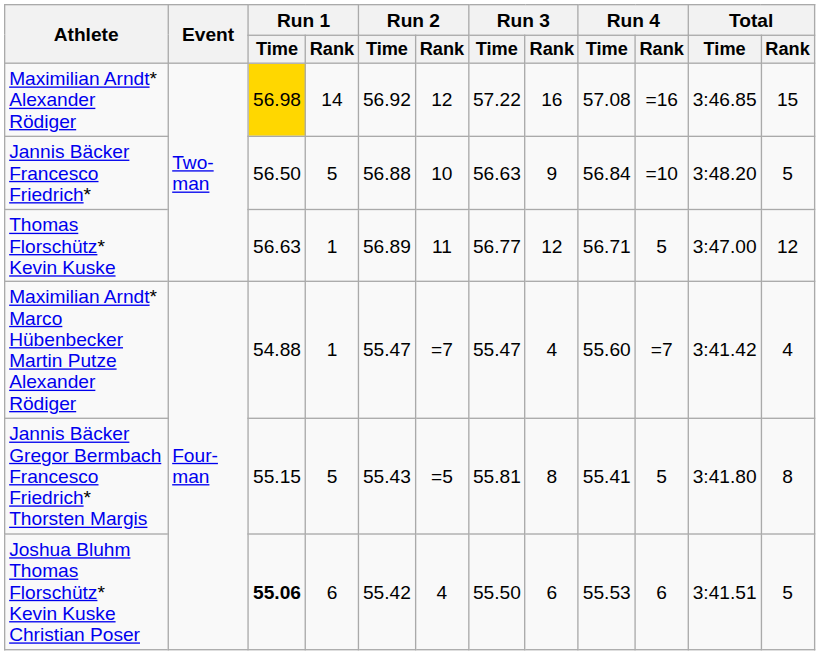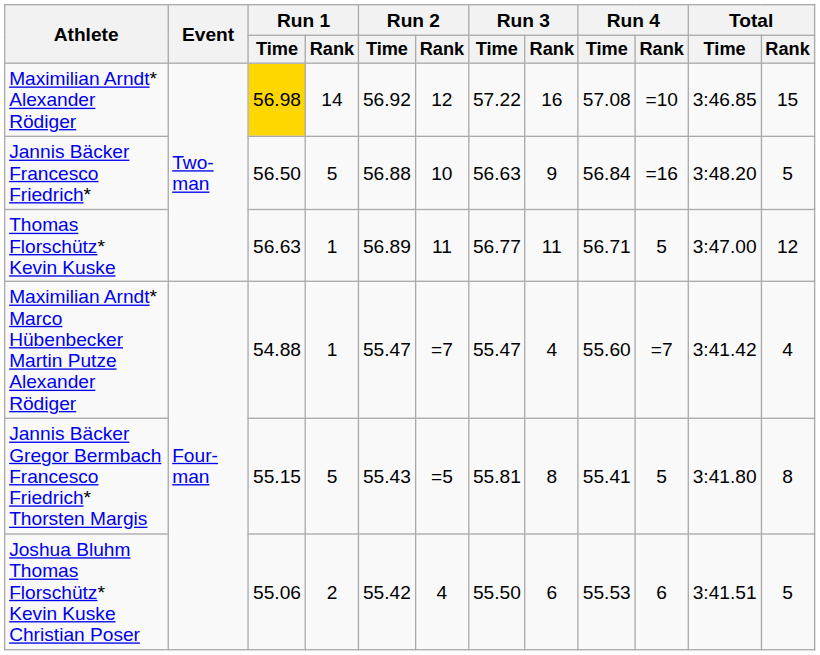 <table class="wikitable" style="font-size:90%">
 <tr>
 <th rowspan="2">Athlete</th>
 <th rowspan="2">Event</th>
 <th colspan="2">Run 1</th>
 <th colspan="2">Run 2</th>
 <th colspan="2">Run 3</th>
 <th colspan="2">Run 4</th>
 <th colspan="2">Total</th>
 </tr>
 <tr style="font-size:95%">
 <th>Time</th>
 <th>Rank</th>
 <th>Time</th>
 <th>Rank</th>
 <th>Time</th>
 <th>Rank</th>
 <th>Time</th>
 <th>Rank</th>
 <th>Time</th>
 <th>Rank</th>
 </tr>
 <tr align=center>
 <td align=left><a href='#'>Maximilian Arndt</a>*<br><a href='#'>Alexander Rödiger</a></td>
 <td align=left rowspan=3><a href='#'>Two-man</a></td>
 <td style="background: gold;">56.98</td>
 <td>14</td>
 <td>56.92</td>
 <td>12</td>
 <td>57.22</td>
 <td>16</td>
 <td>57.08</td>
-<td>=16</td>
+<td>=10</td>
 <td>3:46.85</td>
 <td>15</td>
 </tr>
 <tr align=center>
 <td align=left><a href='#'>Jannis Bäcker</a><br><a href='#'>Francesco Friedrich</a>*</td>
 <td>56.50</td>
 <td>5</td>
 <td>56.88</td>
 <td>10</td>
 <td>56.63</td>
 <td>9</td>
 <td>56.84</td>
-<td>=10</td>
+<td>=16</td>
 <td>3:48.20</td>
 <td>5</td>
 </tr>
 <tr align=center>
 <td align=left><a href='#'>Thomas Florschütz</a>*<br><a href='#'>Kevin Kuske</a></td>
 <td>56.63</td>
 <td>1</td>
 <td>56.89</td>
 <td>11</td>
 <td>56.77</td>
-<td>12</td>
+<td>11</td>
 <td>56.71</td>
 <td>5</td>
 <td>3:47.00</td>
 <td>12</td>
 </tr>
 <tr align=center>
 <td align=left><a href='#'>Maximilian Arndt</a>*<br><a href='#'>Marco Hübenbecker</a><br><a href='#'>Martin Putze</a><br><a href='#'>Alexander Rödiger</a></td>
 <td align=left rowspan=3><a href='#'>Four-man</a></td>
 <td>54.88</td>
 <td>1</td>
 <td>55.47</td>
 <td>=7</td>
 <td>55.47</td>
 <td>4</td>
 <td>55.60</td>
 <td>=7</td>
 <td>3:41.42</td>
 <td>4</td>
 </tr>
 <tr align=center>
 <td align=left><a href='#'>Jannis Bäcker</a><br><a href='#'>Gregor Bermbach</a><br><a href='#'>Francesco Friedrich</a>*<br><a href='#'>Thorsten Margis</a></td>
 <td>55.15</td>
 <td>5</td>
 <td>55.43</td>
 <td>=5</td>
 <td>55.81</td>
 <td>8</td>
 <td>55.41</td>
 <td>5</td>
 <td>3:41.80</td>
 <td>8</td>
 </tr>
 <tr align=center>
 <td align=left><a href='#'>Joshua Bluhm</a><br><a href='#'>Thomas Florschütz</a>*<br><a href='#'>Kevin Kuske</a><br><a href='#'>Christian Poser</a></td>
-<td><strong>55.06</strong></td>
-<td>6</td>
+<td>55.06</td>
+<td>2</td>
 <td>55.42</td>
 <td>4</td>
 <td>55.50</td>
 <td>6</td>
 <td>55.53</td>
 <td>6</td>
 <td>3:41.51</td>
 <td>5</td>
 </tr>
 </table>
